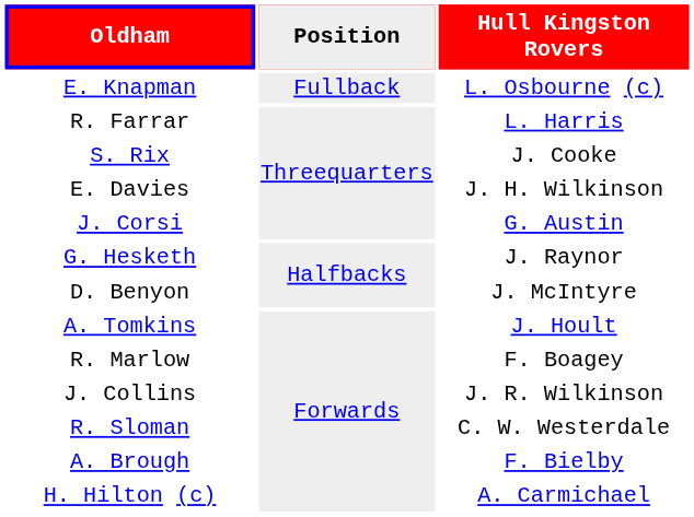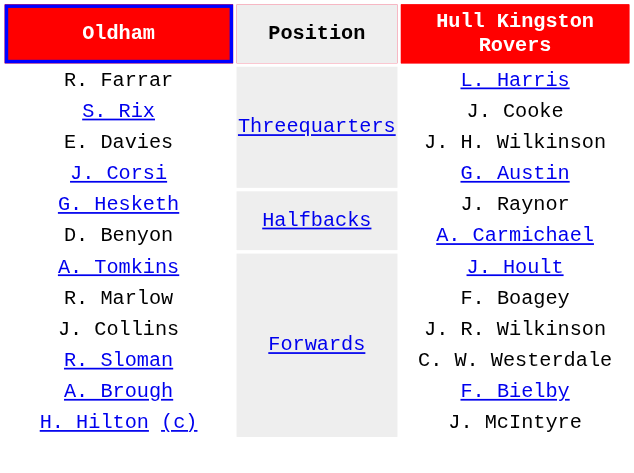 <table style="float:right; font-size:90%; margin-left:1em; text-align:center">
 <tr style="background:#f03;">
 <th align="centre" style="width:126px; border:2px solid blue; background:red; color:white;">Oldham</th>
 <th style="background:#eee; color:black;">Position</th>
 <th align="centre"  style="width:126px; border:2px solid red; background:red; color:white;">Hull Kingston Rovers</th>
-</tr>
-<tr>
-<td><a href='#'>E. Knapman</a></td>
-<td style="background:#eee"><a href='#'>Fullback</a></td>
-<td><a href='#'>L. Osbourne</a> <a href='#'>(c)</a></td>
 </tr>
 <tr>
 <td>R. Farrar</td>
 <td rowspan= "4" style="background:#eee; vertical-align: center;"><a href='#'>Threequarters</a></td>
 <td><a href='#'>L. Harris</a></td>
 </tr>
 <tr>
 <td><a href='#'>S. Rix</a></td>
 <td>J. Cooke</td>
 </tr>
 <tr>
 <td>E. Davies</td>
 <td>J. H. Wilkinson</td>
 </tr>
 <tr>
 <td><a href='#'>J. Corsi</a></td>
 <td><a href='#'>G. Austin</a></td>
 </tr>
 <tr>
 <td><a href='#'>G. Hesketh</a></td>
 <td rowspan= "2" style="background:#eee; vertical-align: center;"><a href='#'>Halfbacks</a></td>
 <td>J. Raynor</td>
 </tr>
 <tr>
 <td>D. Benyon</td>
-<td>J. McIntyre</td>
+<td><a href='#'>A. Carmichael</a></td>
 </tr>
 <tr>
 <td><a href='#'>A. Tomkins</a></td>
 <td rowspan= "6" style="background:#eee; vertical-align: center;"><a href='#'>Forwards</a></td>
 <td><a href='#'>J. Hoult</a></td>
 </tr>
 <tr>
 <td>R. Marlow</td>
 <td>F. Boagey</td>
 </tr>
 <tr>
 <td>J. Collins</td>
 <td>J. R. Wilkinson</td>
 </tr>
 <tr>
 <td><a href='#'>R. Sloman</a></td>
 <td>C. W. Westerdale</td>
 </tr>
 <tr>
 <td><a href='#'>A. Brough</a></td>
 <td><a href='#'>F. Bielby</a></td>
 </tr>
 <tr>
 <td><a href='#'>H. Hilton</a> <a href='#'>(c)</a></td>
-<td><a href='#'>A. Carmichael</a></td>
+<td>J. McIntyre</td>
 </tr>
 </table>
